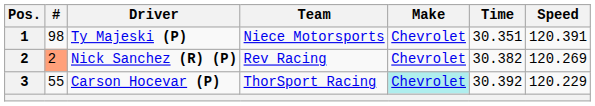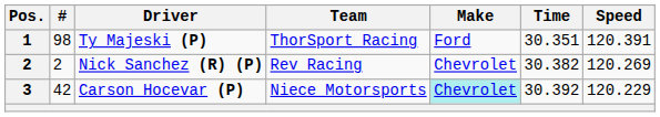 <table class="wikitable" style="font-size:95%">
 <tr>
 <th>Pos.</th>
 <th>#</th>
 <th>Driver</th>
 <th>Team</th>
 <th>Make</th>
 <th>Time</th>
 <th>Speed</th>
 </tr>
 <tr>
 <th>1</th>
 <td>98</td>
 <td><a href='#'>Ty Majeski</a> <strong>(P)</strong></td>
-<td><a href='#'>Niece Motorsports</a></td>
-<td><a href='#'>Chevrolet</a></td>
+<td><a href='#'>ThorSport Racing</a></td>
+<td><a href='#'>Ford</a></td>
 <td>30.351</td>
 <td>120.391</td>
 </tr>
 <tr>
 <th>2</th>
-<td style="background: lightsalmon;">2</td>
+<td>2</td>
 <td><a href='#'>Nick Sanchez</a> <strong>(R) (P)</strong></td>
 <td><a href='#'>Rev Racing</a></td>
 <td><a href='#'>Chevrolet</a></td>
 <td>30.382</td>
 <td>120.269</td>
 </tr>
 <tr>
 <th>3</th>
-<td>55</td>
+<td>42</td>
 <td><a href='#'>Carson Hocevar</a> <strong>(P)</strong></td>
-<td><a href='#'>ThorSport Racing</a></td>
+<td><a href='#'>Niece Motorsports</a></td>
 <td style="background: paleturquoise;"><a href='#'>Chevrolet</a></td>
 <td>30.392</td>
 <td>120.229</td>
 </tr>
 <tr>
 <th colspan="7"></th>
 </tr>
 </table>
